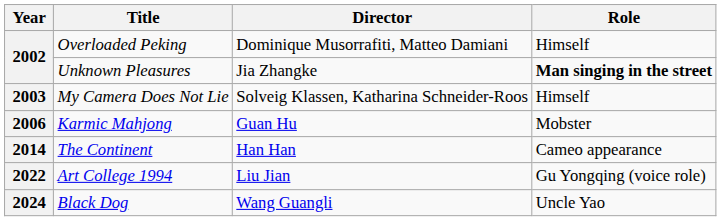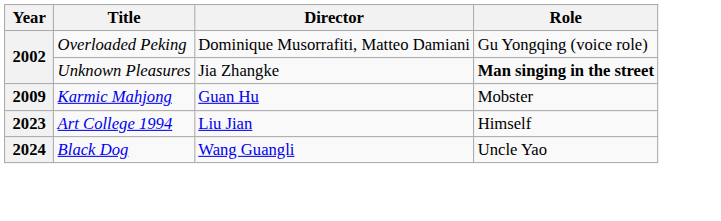 <table class="wikitable plainrowheaders">
 <tr>
 <th align="left" valign="top" width="40">Year</th>
 <th align="left" valign="top">Title</th>
 <th align="left" valign="top">Director</th>
 <th align="left" valign="top">Role</th>
 </tr>
 <tr>
 <th scope="row" rowspan="2">2002</th>
 <td><em>Overloaded Peking</em></td>
 <td>Dominique Musorrafiti, Matteo Damiani</td>
-<td>Himself</td>
+<td>Gu Yongqing (voice role)</td>
 </tr>
 <tr>
 <td align="left" valign="top"><em>Unknown Pleasures</em></td>
 <td>Jia Zhangke</td>
 <td><strong>Man singing in the street</strong></td>
 </tr>
 <tr>
-<th scope="row">2003</th>
-<td><em>My Camera Does Not Lie</em></td>
-<td>Solveig Klassen, Katharina Schneider-Roos</td>
-<td>Himself</td>
-</tr>
-<tr>
-<th scope="row">2006</th>
+<th scope="row">2009</th>
 <td><em><a href='#'>Karmic Mahjong</a></em></td>
 <td><a href='#'>Guan Hu</a></td>
 <td>Mobster</td>
 </tr>
 <tr>
-<th scope="row">2014</th>
-<td><em><a href='#'>The Continent</a></em></td>
-<td><a href='#'>Han Han</a></td>
-<td>Cameo appearance</td>
-</tr>
-<tr>
-<th scope="row">2022</th>
+<th scope="row">2023</th>
 <td><em><a href='#'>Art College 1994</a></em></td>
 <td><a href='#'>Liu Jian</a></td>
-<td>Gu Yongqing (voice role)</td>
+<td>Himself</td>
 </tr>
 <tr>
 <th scope="row">2024</th>
 <td><em><a href='#'>Black Dog</a></em></td>
 <td><a href='#'>Wang Guangli</a></td>
 <td>Uncle Yao</td>
 </tr>
 </table>
